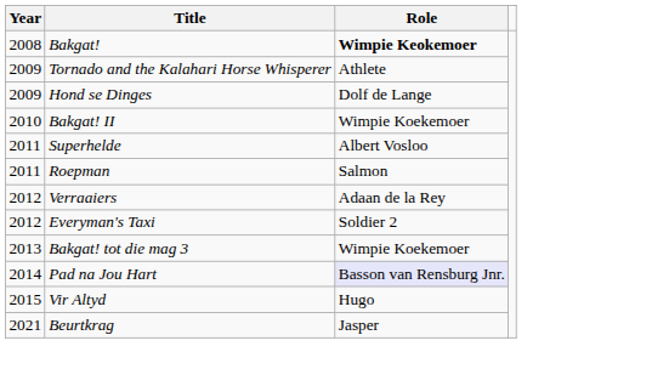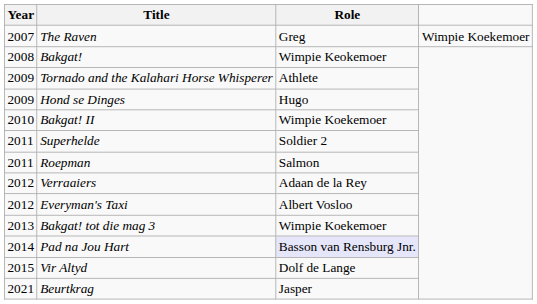 <table class="wikitable sortable">
 <tr>
 <th>Year</th>
 <th>Title</th>
 <th>Role</th>
 <td></td>
 </tr>
 <tr>
+<td>2007</td>
+<td><em>The Raven</em></td>
+<td>Greg</td>
+<td>Wimpie Koekemoer</td>
+</tr>
+<tr>
 <td>2008</td>
 <td><em>Bakgat!</em></td>
-<td><strong>Wimpie Keokemoer</strong></td>
+<td>Wimpie Keokemoer</td>
 </tr>
 <tr>
 <td>2009</td>
 <td><em>Tornado and the Kalahari Horse Whisperer</em></td>
 <td>Athlete</td>
 </tr>
 <tr>
 <td>2009</td>
 <td><em>Hond se Dinges</em></td>
-<td>Dolf de Lange</td>
+<td>Hugo</td>
 </tr>
 <tr>
 <td>2010</td>
 <td><em>Bakgat! II</em></td>
 <td>Wimpie Koekemoer</td>
 </tr>
 <tr>
 <td>2011</td>
 <td><em>Superhelde</em></td>
-<td>Albert Vosloo</td>
+<td>Soldier 2</td>
 </tr>
 <tr>
 <td>2011</td>
 <td><em>Roepman</em></td>
 <td>Salmon</td>
 </tr>
 <tr>
 <td>2012</td>
 <td><em>Verraaiers</em></td>
 <td>Adaan de la Rey</td>
 </tr>
 <tr>
 <td>2012</td>
 <td><em>Everyman's Taxi</em></td>
-<td>Soldier 2</td>
+<td>Albert Vosloo</td>
 </tr>
 <tr>
 <td>2013</td>
 <td><em>Bakgat! tot die mag 3</em></td>
 <td>Wimpie Koekemoer</td>
 </tr>
 <tr>
 <td>2014</td>
 <td><em>Pad na Jou Hart</em></td>
 <td style="background: lavender;">Basson van Rensburg Jnr.</td>
 </tr>
 <tr>
 <td>2015</td>
 <td><em>Vir Altyd</em></td>
-<td>Hugo</td>
+<td>Dolf de Lange</td>
 </tr>
 <tr>
 <td>2021</td>
 <td><em>Beurtkrag</em></td>
 <td>Jasper</td>
 </tr>
 </table>
